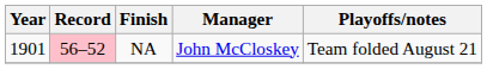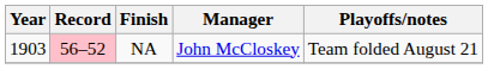 <table class="wikitable">
 <tr style="background: #F2F2F2;">
 <th>Year</th>
 <th>Record</th>
 <th>Finish</th>
 <th>Manager</th>
 <th>Playoffs/notes</th>
 </tr>
 <tr align=center>
-<td>1901</td>
+<td>1903</td>
 <td style="background: pink;">56–52</td>
 <td>NA</td>
 <td><a href='#'>John McCloskey</a></td>
 <td>Team folded August 21</td>
 </tr>
 <tr align=center>
 </tr>
 </table>
